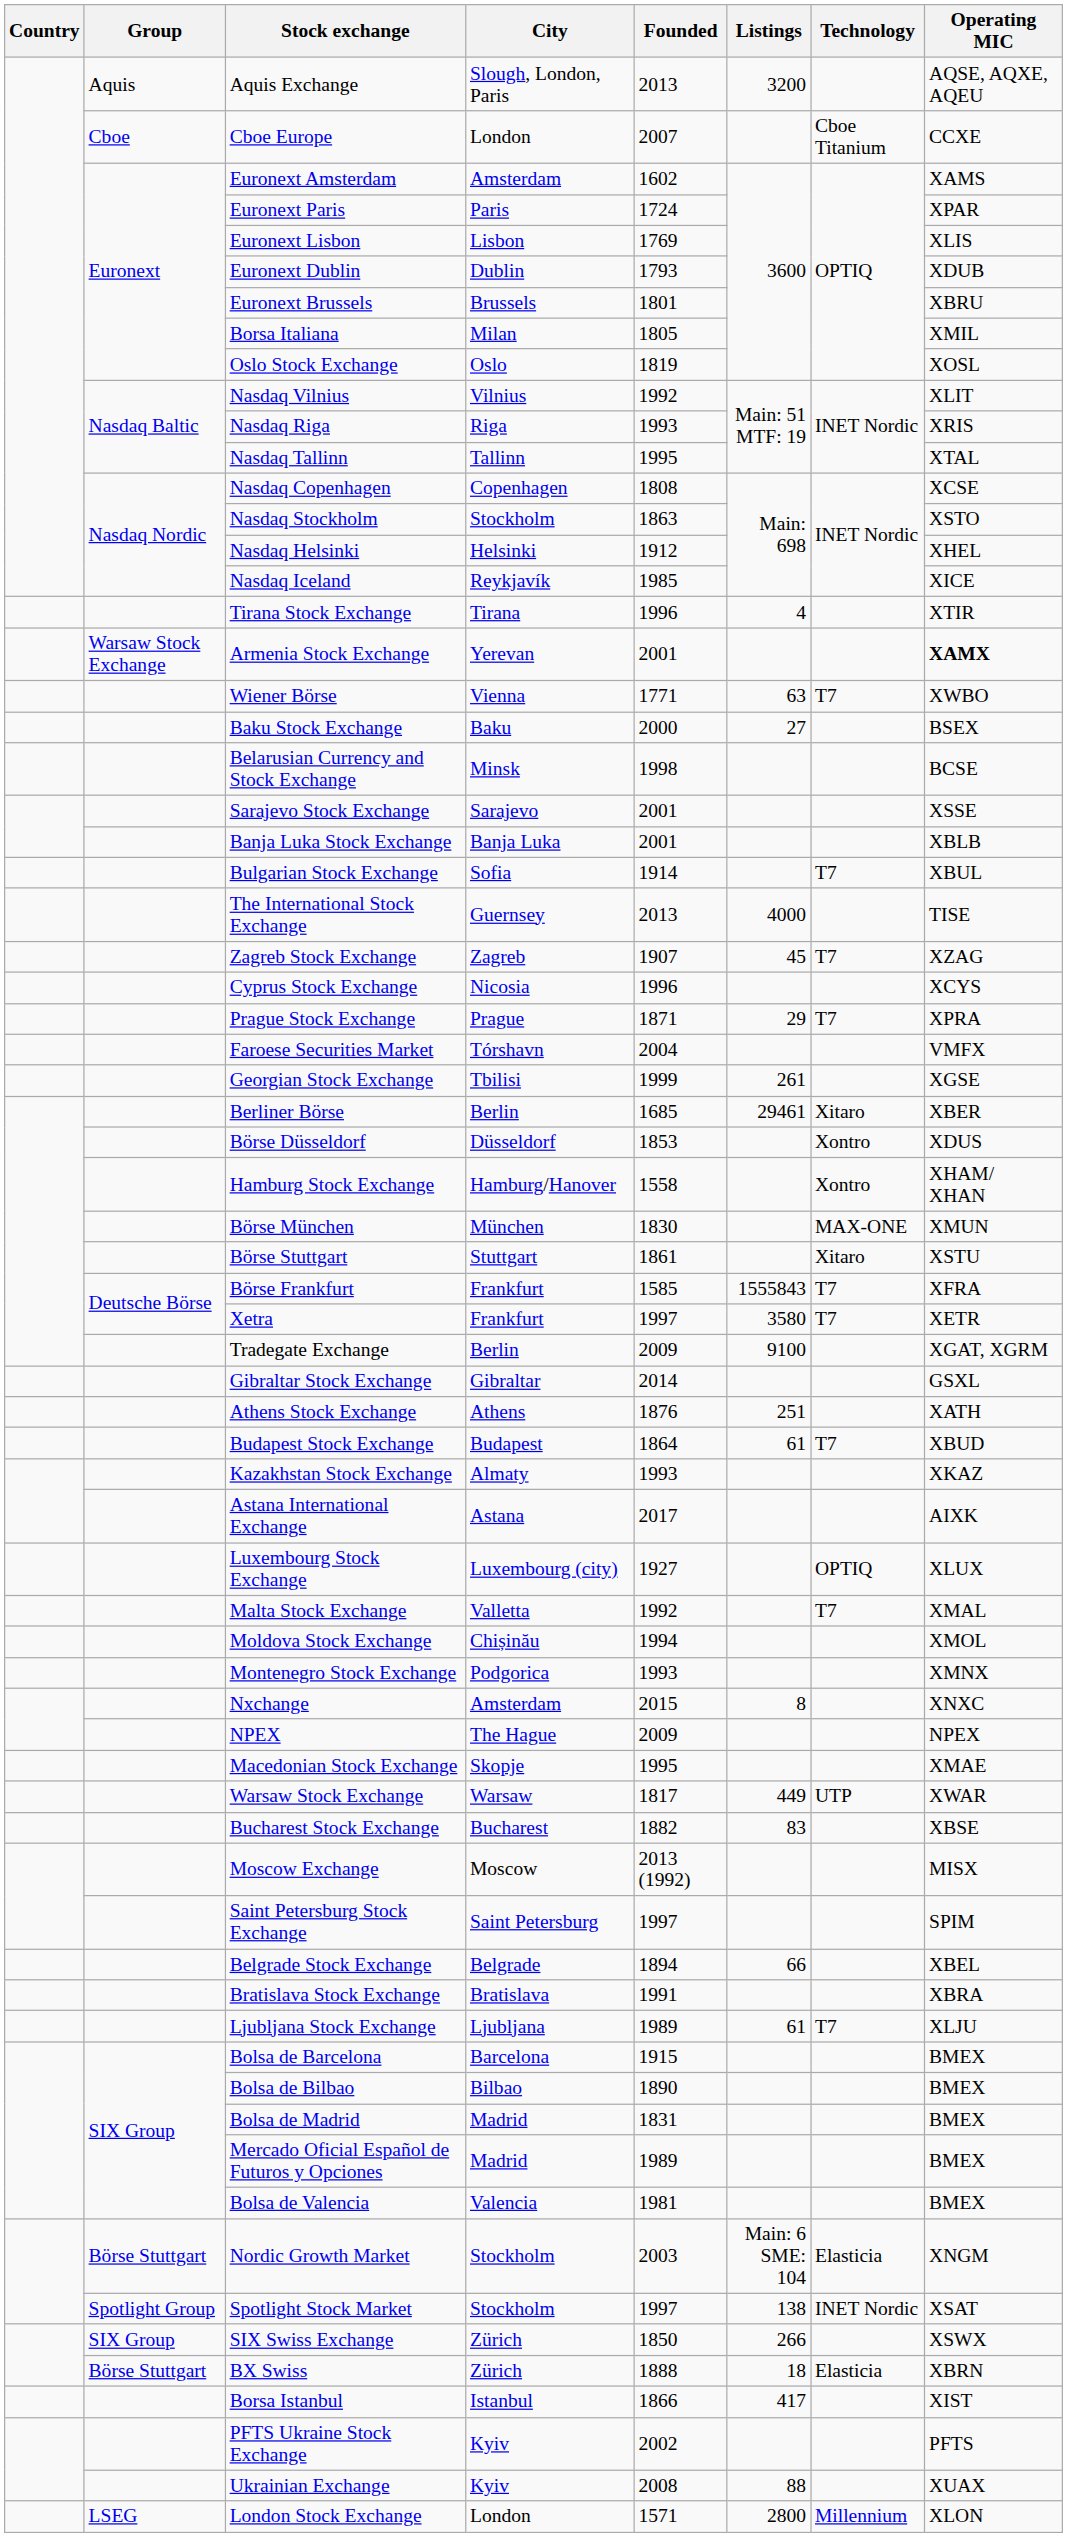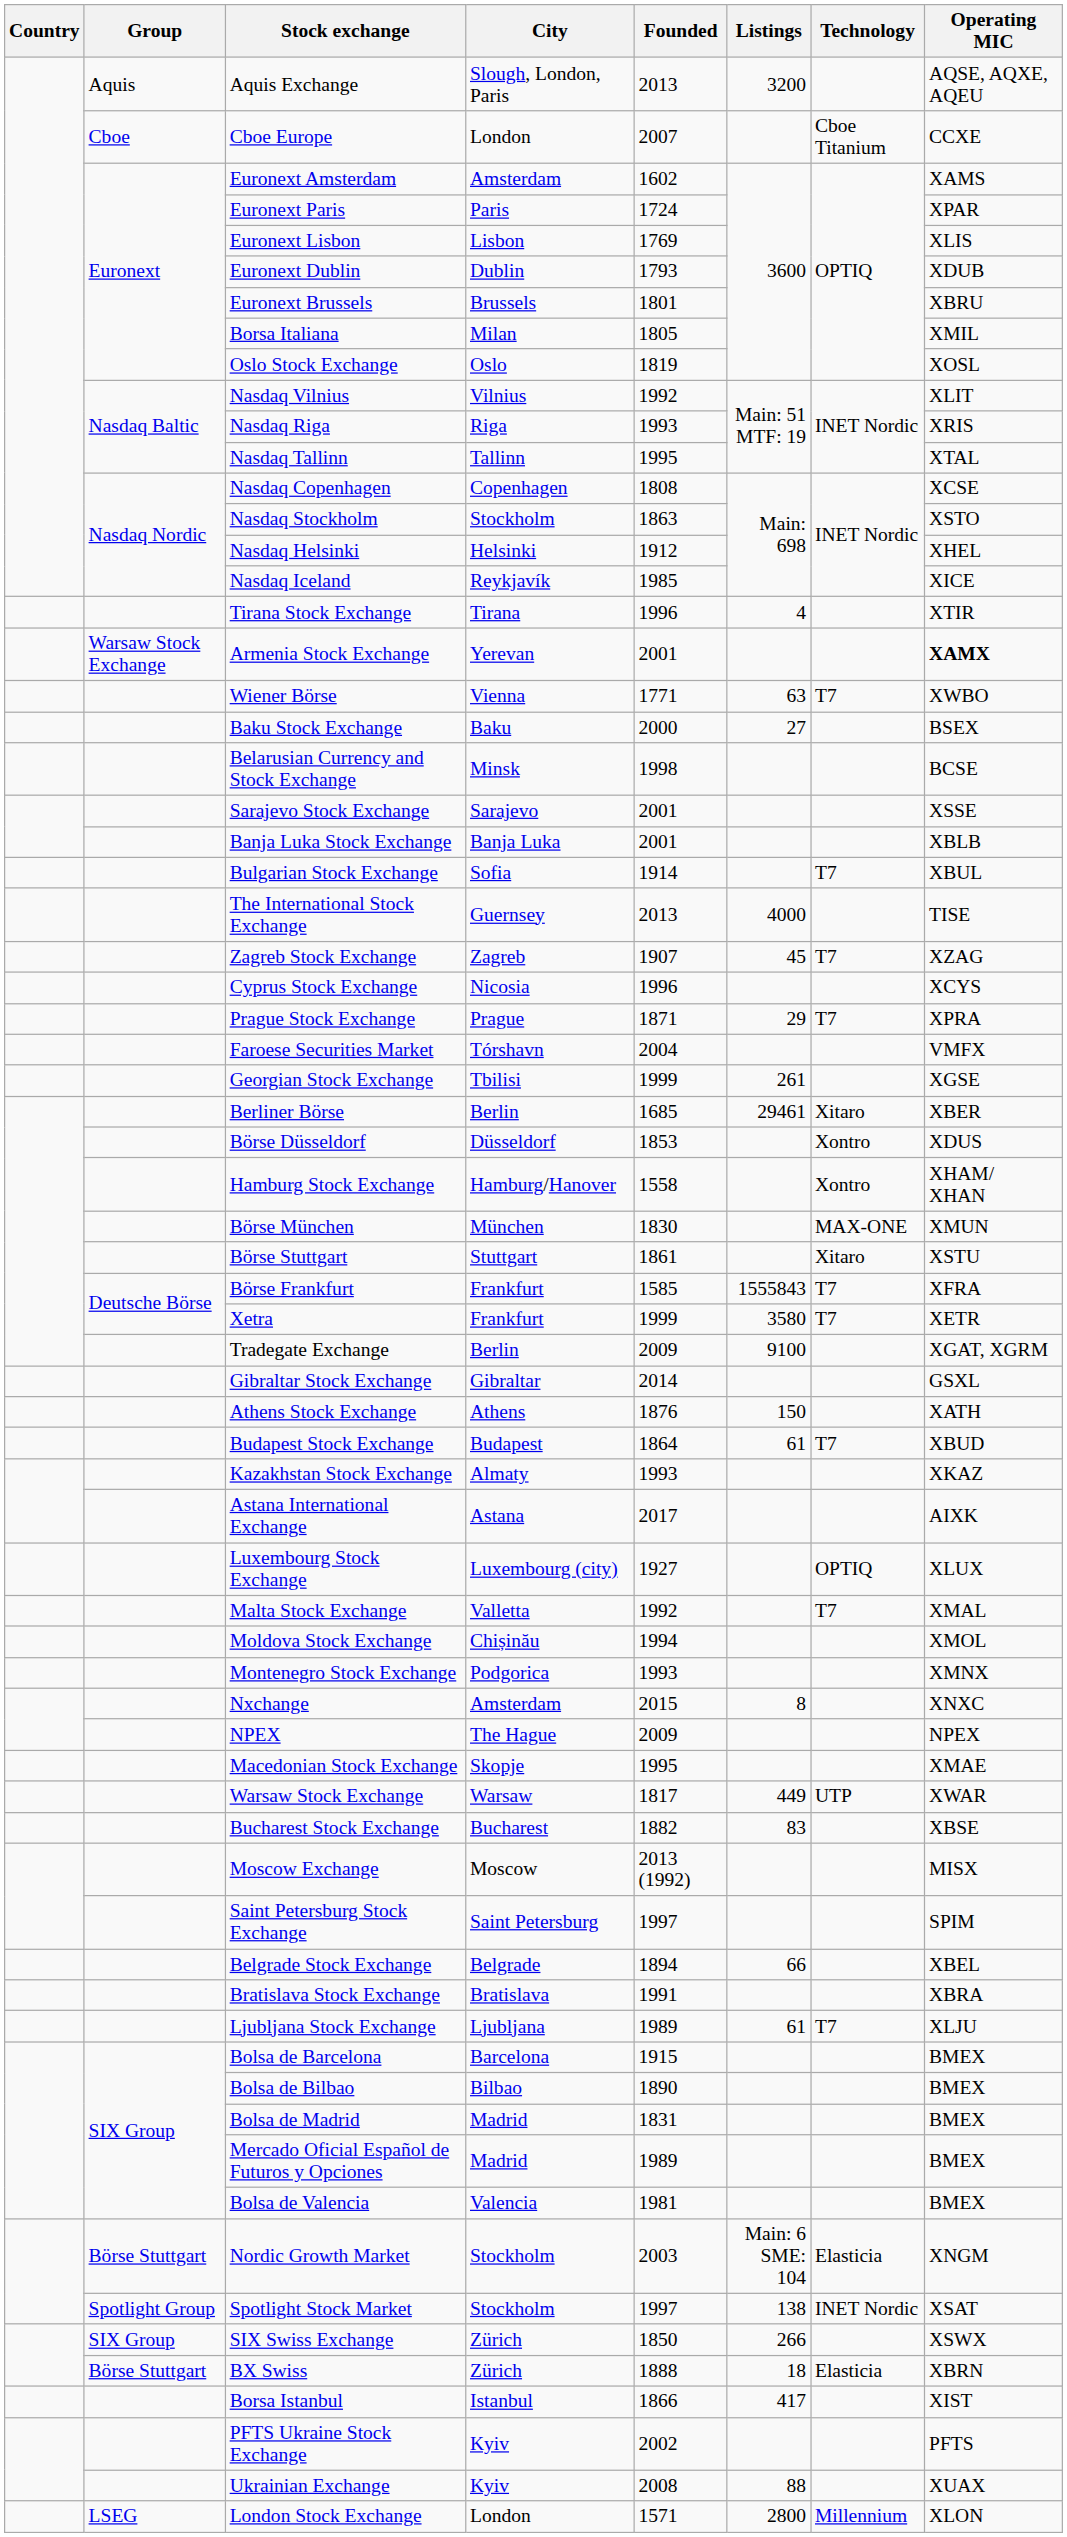 <table class="wikitable sortable static-row-numbers static-row-header-text" id="exchanges_table">
 <tr>
 <th>Country</th>
 <th>Group</th>
 <th>Stock exchange</th>
 <th>City</th>
 <th>Founded</th>
 <th>Listings</th>
 <th>Technology</th>
 <th>Operating<br>MIC</th>
 </tr>
 <tr>
 <td rowspan="16"></td>
 <td>Aquis</td>
 <td>Aquis Exchange</td>
 <td><a href='#'>Slough</a>, London, Paris</td>
 <td>2013</td>
 <td align="right">3200</td>
 <td></td>
 <td>AQSE, AQXE, AQEU</td>
 </tr>
 <tr>
 <td><a href='#'>Cboe</a></td>
 <td><a href='#'>Cboe Europe</a></td>
 <td>London</td>
 <td>2007</td>
 <td align="right"></td>
 <td>Cboe Titanium</td>
 <td>CCXE</td>
 </tr>
 <tr>
 <td rowspan="7"><a href='#'>Euronext</a></td>
 <td><a href='#'>Euronext Amsterdam</a></td>
 <td><a href='#'>Amsterdam</a></td>
 <td>1602</td>
 <td rowspan="7" align="right">3600</td>
 <td rowspan="7">OPTIQ</td>
 <td>XAMS</td>
 </tr>
 <tr>
 <td><a href='#'>Euronext Paris</a></td>
 <td><a href='#'>Paris</a></td>
 <td>1724</td>
 <td>XPAR</td>
 </tr>
 <tr>
 <td><a href='#'>Euronext Lisbon</a></td>
 <td><a href='#'>Lisbon</a></td>
 <td>1769</td>
 <td>XLIS</td>
 </tr>
 <tr>
 <td><a href='#'>Euronext Dublin</a></td>
 <td><a href='#'>Dublin</a></td>
 <td>1793</td>
 <td>XDUB</td>
 </tr>
 <tr>
 <td><a href='#'>Euronext Brussels</a></td>
 <td><a href='#'>Brussels</a></td>
 <td>1801</td>
 <td>XBRU</td>
 </tr>
 <tr>
 <td><a href='#'>Borsa Italiana</a></td>
 <td><a href='#'>Milan</a></td>
 <td>1805</td>
 <td>XMIL</td>
 </tr>
 <tr>
 <td><a href='#'>Oslo Stock Exchange</a></td>
 <td><a href='#'>Oslo</a></td>
 <td>1819</td>
 <td>XOSL</td>
 </tr>
 <tr>
 <td rowspan="3"><a href='#'>Nasdaq Baltic</a></td>
 <td><a href='#'>Nasdaq Vilnius</a></td>
 <td><a href='#'>Vilnius</a></td>
 <td>1992</td>
 <td rowspan="3" align="right">Main: 51<br>MTF: 19</td>
 <td rowspan="3">INET Nordic</td>
 <td>XLIT</td>
 </tr>
 <tr>
 <td><a href='#'>Nasdaq Riga</a></td>
 <td><a href='#'>Riga</a></td>
 <td>1993</td>
 <td>XRIS</td>
 </tr>
 <tr>
 <td><a href='#'>Nasdaq Tallinn</a></td>
 <td><a href='#'>Tallinn</a></td>
 <td>1995</td>
 <td>XTAL</td>
 </tr>
 <tr>
 <td rowspan="4"><a href='#'>Nasdaq Nordic</a></td>
 <td><a href='#'>Nasdaq Copenhagen</a></td>
 <td><a href='#'>Copenhagen</a></td>
 <td>1808</td>
 <td rowspan="4" align="right">Main: 698<br></td>
 <td rowspan="4">INET Nordic</td>
 <td>XCSE</td>
 </tr>
 <tr>
 <td><a href='#'>Nasdaq Stockholm</a></td>
 <td><a href='#'>Stockholm</a></td>
 <td>1863</td>
 <td>XSTO</td>
 </tr>
 <tr>
 <td><a href='#'>Nasdaq Helsinki</a></td>
 <td><a href='#'>Helsinki</a></td>
 <td>1912</td>
 <td>XHEL</td>
 </tr>
 <tr>
 <td><a href='#'>Nasdaq Iceland</a></td>
 <td><a href='#'>Reykjavík</a></td>
 <td>1985</td>
 <td>XICE</td>
 </tr>
 <tr>
 <td></td>
 <td></td>
 <td><a href='#'>Tirana Stock Exchange</a></td>
 <td><a href='#'>Tirana</a></td>
 <td>1996</td>
 <td align="right">4</td>
 <td></td>
 <td>XTIR</td>
 </tr>
 <tr>
 <td></td>
 <td><a href='#'>Warsaw Stock Exchange</a></td>
 <td><a href='#'>Armenia Stock Exchange</a></td>
 <td><a href='#'>Yerevan</a></td>
 <td>2001</td>
 <td align="right"></td>
 <td></td>
 <td><strong>XAMX</strong></td>
 </tr>
 <tr>
 <td></td>
 <td></td>
 <td><a href='#'>Wiener Börse</a></td>
 <td><a href='#'>Vienna</a></td>
 <td>1771</td>
 <td align="right">63</td>
 <td>T7</td>
 <td>XWBO</td>
 </tr>
 <tr>
 <td></td>
 <td></td>
 <td><a href='#'>Baku Stock Exchange</a></td>
 <td><a href='#'>Baku</a></td>
 <td>2000</td>
 <td align="right">27</td>
 <td></td>
 <td>BSEX</td>
 </tr>
 <tr>
 <td></td>
 <td></td>
 <td><a href='#'>Belarusian Currency and Stock Exchange</a></td>
 <td><a href='#'>Minsk</a></td>
 <td>1998</td>
 <td align="right"></td>
 <td></td>
 <td>BCSE</td>
 </tr>
 <tr>
 <td rowspan="2"></td>
 <td></td>
 <td><a href='#'>Sarajevo Stock Exchange</a></td>
 <td><a href='#'>Sarajevo</a></td>
 <td>2001</td>
 <td align="right"></td>
 <td></td>
 <td>XSSE</td>
 </tr>
 <tr>
 <td></td>
 <td><a href='#'>Banja Luka Stock Exchange</a></td>
 <td><a href='#'>Banja Luka</a></td>
 <td>2001</td>
 <td align="right"></td>
 <td></td>
 <td>XBLB</td>
 </tr>
 <tr>
 <td></td>
 <td></td>
 <td><a href='#'>Bulgarian Stock Exchange</a></td>
 <td><a href='#'>Sofia</a></td>
 <td>1914</td>
 <td align="right"></td>
 <td>T7</td>
 <td>XBUL</td>
 </tr>
 <tr>
 <td></td>
 <td></td>
 <td><a href='#'>The International Stock Exchange</a></td>
 <td><a href='#'>Guernsey</a></td>
 <td>2013</td>
 <td align="right">4000</td>
 <td></td>
 <td>TISE</td>
 </tr>
 <tr>
 <td></td>
 <td></td>
 <td><a href='#'>Zagreb Stock Exchange</a></td>
 <td><a href='#'>Zagreb</a></td>
 <td>1907</td>
 <td align="right">45</td>
 <td>T7</td>
 <td>XZAG</td>
 </tr>
 <tr>
 <td></td>
 <td></td>
 <td><a href='#'>Cyprus Stock Exchange</a></td>
 <td><a href='#'>Nicosia</a></td>
 <td>1996</td>
 <td align="right"></td>
 <td></td>
 <td>XCYS</td>
 </tr>
 <tr>
 <td></td>
 <td></td>
 <td><a href='#'>Prague Stock Exchange</a></td>
 <td><a href='#'>Prague</a></td>
 <td>1871</td>
 <td align="right">29</td>
 <td>T7</td>
 <td>XPRA</td>
 </tr>
 <tr>
 <td></td>
 <td></td>
 <td><a href='#'>Faroese Securities Market</a></td>
 <td><a href='#'>Tórshavn</a></td>
 <td>2004</td>
 <td align="right"></td>
 <td></td>
 <td>VMFX</td>
 </tr>
 <tr>
 <td></td>
 <td></td>
 <td><a href='#'>Georgian Stock Exchange</a></td>
 <td><a href='#'>Tbilisi</a></td>
 <td>1999</td>
 <td align="right">261</td>
 <td></td>
 <td>XGSE</td>
 </tr>
 <tr>
 <td rowspan="8"></td>
 <td></td>
 <td><a href='#'>Berliner Börse</a></td>
 <td><a href='#'>Berlin</a></td>
 <td>1685</td>
 <td align="right">29461</td>
 <td>Xitaro</td>
 <td>XBER</td>
 </tr>
 <tr>
 <td></td>
 <td><a href='#'>Börse Düsseldorf</a></td>
 <td><a href='#'>Düsseldorf</a></td>
 <td>1853</td>
 <td></td>
 <td>Xontro</td>
 <td>XDUS</td>
 </tr>
 <tr>
 <td></td>
 <td><a href='#'>Hamburg Stock Exchange</a></td>
 <td><a href='#'>Hamburg</a>/<a href='#'>Hanover</a></td>
 <td>1558</td>
 <td align="right"></td>
 <td>Xontro</td>
 <td>XHAM/<br>XHAN</td>
 </tr>
 <tr>
 <td></td>
 <td><a href='#'>Börse München</a></td>
 <td><a href='#'>München</a></td>
 <td>1830</td>
 <td align="right"></td>
 <td>MAX-ONE</td>
 <td>XMUN</td>
 </tr>
 <tr>
 <td></td>
 <td><a href='#'>Börse Stuttgart</a></td>
 <td><a href='#'>Stuttgart</a></td>
 <td>1861</td>
 <td align="right"></td>
 <td>Xitaro</td>
 <td>XSTU</td>
 </tr>
 <tr>
 <td rowspan="2"><a href='#'>Deutsche Börse</a></td>
 <td><a href='#'>Börse Frankfurt</a></td>
 <td><a href='#'>Frankfurt</a></td>
 <td>1585</td>
 <td align="right">1555843</td>
 <td>T7</td>
 <td>XFRA</td>
 </tr>
 <tr>
 <td><a href='#'>Xetra</a></td>
 <td><a href='#'>Frankfurt</a></td>
-<td>1997</td>
+<td>1999</td>
 <td align="right">3580</td>
 <td>T7</td>
 <td>XETR</td>
 </tr>
 <tr>
 <td></td>
 <td>Tradegate Exchange</td>
 <td><a href='#'>Berlin</a></td>
 <td>2009</td>
 <td align="right">9100</td>
 <td></td>
 <td>XGAT, XGRM</td>
 </tr>
 <tr>
 <td></td>
 <td></td>
 <td><a href='#'>Gibraltar Stock Exchange</a></td>
 <td><a href='#'>Gibraltar</a></td>
 <td>2014</td>
 <td align="right"></td>
 <td></td>
 <td>GSXL</td>
 </tr>
 <tr>
 <td></td>
 <td></td>
 <td><a href='#'>Athens Stock Exchange</a></td>
 <td><a href='#'>Athens</a></td>
 <td>1876</td>
-<td align="right">251</td>
+<td align="right">150</td>
 <td></td>
 <td>XATH</td>
 </tr>
 <tr>
 <td></td>
 <td></td>
 <td><a href='#'>Budapest Stock Exchange</a></td>
 <td><a href='#'>Budapest</a></td>
 <td>1864</td>
 <td align="right">61</td>
 <td>T7</td>
 <td>XBUD</td>
 </tr>
 <tr>
 <td rowspan="2"></td>
 <td></td>
 <td><a href='#'>Kazakhstan Stock Exchange</a></td>
 <td><a href='#'>Almaty</a></td>
 <td>1993</td>
 <td align="right"></td>
 <td></td>
 <td>XKAZ</td>
 </tr>
 <tr>
 <td></td>
 <td><a href='#'>Astana International Exchange</a></td>
 <td><a href='#'>Astana</a></td>
 <td>2017</td>
 <td align="right"></td>
 <td></td>
 <td>AIXK</td>
 </tr>
 <tr>
 <td></td>
 <td></td>
 <td><a href='#'>Luxembourg Stock Exchange</a></td>
 <td><a href='#'>Luxembourg (city)</a></td>
 <td>1927</td>
 <td align="right"></td>
 <td>OPTIQ</td>
 <td>XLUX</td>
 </tr>
 <tr>
 <td></td>
 <td></td>
 <td><a href='#'>Malta Stock Exchange</a></td>
 <td><a href='#'>Valletta</a></td>
 <td>1992</td>
 <td align="right"></td>
 <td>T7</td>
 <td>XMAL</td>
 </tr>
 <tr>
 <td></td>
 <td></td>
 <td><a href='#'>Moldova Stock Exchange</a></td>
 <td><a href='#'>Chișinău</a></td>
 <td>1994</td>
 <td align="right"></td>
 <td></td>
 <td>XMOL</td>
 </tr>
 <tr>
 <td></td>
 <td></td>
 <td><a href='#'>Montenegro Stock Exchange</a></td>
 <td><a href='#'>Podgorica</a></td>
 <td>1993</td>
 <td align="right"></td>
 <td></td>
 <td>XMNX</td>
 </tr>
 <tr>
 <td rowspan="2"></td>
 <td></td>
 <td><a href='#'>Nxchange</a></td>
 <td><a href='#'>Amsterdam</a></td>
 <td>2015</td>
 <td align="right">8</td>
 <td></td>
 <td>XNXC</td>
 </tr>
 <tr>
 <td></td>
 <td><a href='#'>NPEX</a></td>
 <td><a href='#'>The Hague</a></td>
 <td>2009</td>
 <td></td>
 <td></td>
 <td>NPEX</td>
 </tr>
 <tr>
 <td></td>
 <td></td>
 <td><a href='#'>Macedonian Stock Exchange</a></td>
 <td><a href='#'>Skopje</a></td>
 <td>1995</td>
 <td align="right"></td>
 <td></td>
 <td>XMAE</td>
 </tr>
 <tr>
 <td></td>
 <td></td>
 <td><a href='#'>Warsaw Stock Exchange</a></td>
 <td><a href='#'>Warsaw</a></td>
 <td>1817</td>
 <td align="right">449</td>
 <td>UTP</td>
 <td>XWAR</td>
 </tr>
 <tr>
 <td></td>
 <td></td>
 <td><a href='#'>Bucharest Stock Exchange</a></td>
 <td><a href='#'>Bucharest</a></td>
 <td>1882</td>
 <td align="right">83</td>
 <td></td>
 <td>XBSE</td>
 </tr>
 <tr>
 <td rowspan="2"></td>
 <td></td>
 <td><a href='#'>Moscow Exchange</a></td>
 <td>Moscow</td>
 <td>2013 (1992)</td>
 <td align="right"></td>
 <td></td>
 <td>MISX</td>
 </tr>
 <tr>
 <td></td>
 <td><a href='#'>Saint Petersburg Stock Exchange</a></td>
 <td><a href='#'>Saint Petersburg</a></td>
 <td>1997</td>
 <td align="right"></td>
 <td></td>
 <td>SPIM</td>
 </tr>
 <tr>
 <td></td>
 <td></td>
 <td><a href='#'>Belgrade Stock Exchange</a></td>
 <td><a href='#'>Belgrade</a></td>
 <td>1894</td>
 <td align="right">66</td>
 <td></td>
 <td>XBEL</td>
 </tr>
 <tr>
 <td></td>
 <td></td>
 <td><a href='#'>Bratislava Stock Exchange</a></td>
 <td><a href='#'>Bratislava</a></td>
 <td>1991</td>
 <td align="right"></td>
 <td></td>
 <td>XBRA</td>
 </tr>
 <tr>
 <td></td>
 <td></td>
 <td><a href='#'>Ljubljana Stock Exchange</a></td>
 <td><a href='#'>Ljubljana</a></td>
 <td>1989</td>
 <td align="right">61</td>
 <td>T7</td>
 <td>XLJU</td>
 </tr>
 <tr>
 <td rowspan="5"></td>
 <td rowspan="5"><a href='#'>SIX Group</a></td>
 <td><a href='#'>Bolsa de Barcelona</a></td>
 <td><a href='#'>Barcelona</a></td>
 <td>1915</td>
 <td align="right"></td>
 <td></td>
 <td>BMEX</td>
 </tr>
 <tr>
 <td><a href='#'>Bolsa de Bilbao</a></td>
 <td><a href='#'>Bilbao</a></td>
 <td>1890</td>
 <td align="right"></td>
 <td></td>
 <td>BMEX</td>
 </tr>
 <tr>
 <td><a href='#'>Bolsa de Madrid</a></td>
 <td><a href='#'>Madrid</a></td>
 <td>1831</td>
 <td align="right"></td>
 <td></td>
 <td>BMEX</td>
 </tr>
 <tr>
 <td><a href='#'>Mercado Oficial Español de Futuros y Opciones</a></td>
 <td><a href='#'>Madrid</a></td>
 <td>1989</td>
 <td align="right"></td>
 <td></td>
 <td>BMEX</td>
 </tr>
 <tr>
 <td><a href='#'>Bolsa de Valencia</a></td>
 <td><a href='#'>Valencia</a></td>
 <td>1981</td>
 <td align="right"></td>
 <td></td>
 <td>BMEX</td>
 </tr>
 <tr>
 <td rowspan="2"></td>
 <td><a href='#'>Börse Stuttgart</a></td>
 <td><a href='#'>Nordic Growth Market</a></td>
 <td><a href='#'>Stockholm</a></td>
 <td>2003</td>
 <td align="right">Main: 6<br>SME: 104</td>
 <td>Elasticia</td>
 <td>XNGM</td>
 </tr>
 <tr>
 <td><a href='#'>Spotlight Group</a></td>
 <td><a href='#'>Spotlight Stock Market</a></td>
 <td><a href='#'>Stockholm</a></td>
 <td>1997</td>
 <td align="right">138</td>
 <td>INET Nordic</td>
 <td>XSAT</td>
 </tr>
 <tr>
 <td rowspan="2"></td>
 <td><a href='#'>SIX Group</a></td>
 <td><a href='#'>SIX Swiss Exchange</a></td>
 <td><a href='#'>Zürich</a></td>
 <td>1850</td>
 <td align="right">266</td>
 <td></td>
 <td>XSWX</td>
 </tr>
 <tr>
 <td><a href='#'>Börse Stuttgart</a></td>
 <td><a href='#'>BX Swiss</a></td>
 <td><a href='#'>Zürich</a></td>
 <td>1888</td>
 <td align="right">18</td>
 <td>Elasticia</td>
 <td>XBRN</td>
 </tr>
 <tr>
 <td></td>
 <td></td>
 <td><a href='#'>Borsa Istanbul</a></td>
 <td><a href='#'>Istanbul</a></td>
 <td>1866</td>
 <td align="right">417</td>
 <td></td>
 <td>XIST</td>
 </tr>
 <tr>
 <td rowspan="2"></td>
 <td></td>
 <td><a href='#'>PFTS Ukraine Stock Exchange</a></td>
 <td><a href='#'>Kyiv</a></td>
 <td>2002</td>
 <td align="right"></td>
 <td></td>
 <td>PFTS</td>
 </tr>
 <tr>
 <td></td>
 <td><a href='#'>Ukrainian Exchange</a></td>
 <td><a href='#'>Kyiv</a></td>
 <td>2008</td>
 <td align="right">88</td>
 <td></td>
 <td>XUAX</td>
 </tr>
 <tr>
 <td></td>
 <td><a href='#'>LSEG</a></td>
 <td><a href='#'>London Stock Exchange</a></td>
 <td>London</td>
 <td>1571</td>
 <td align="right">2800</td>
 <td><a href='#'>Millennium</a></td>
 <td>XLON</td>
 </tr>
 </table>
